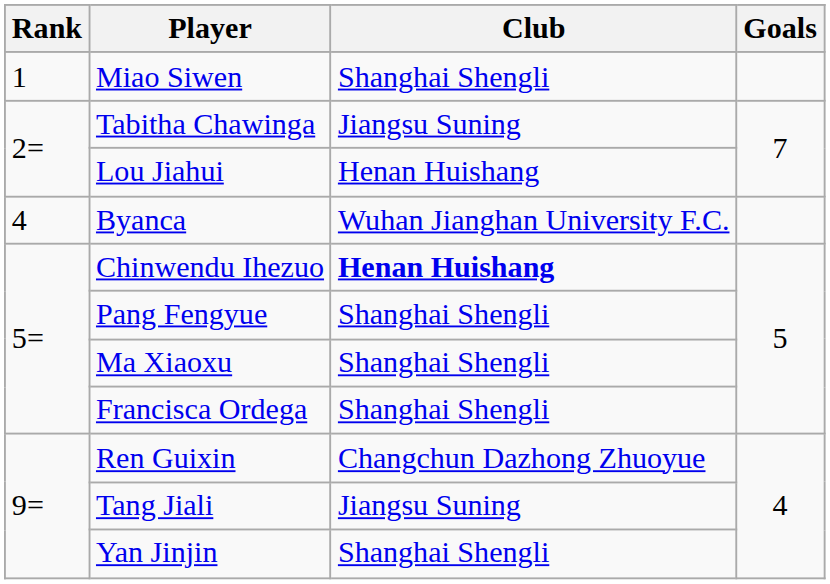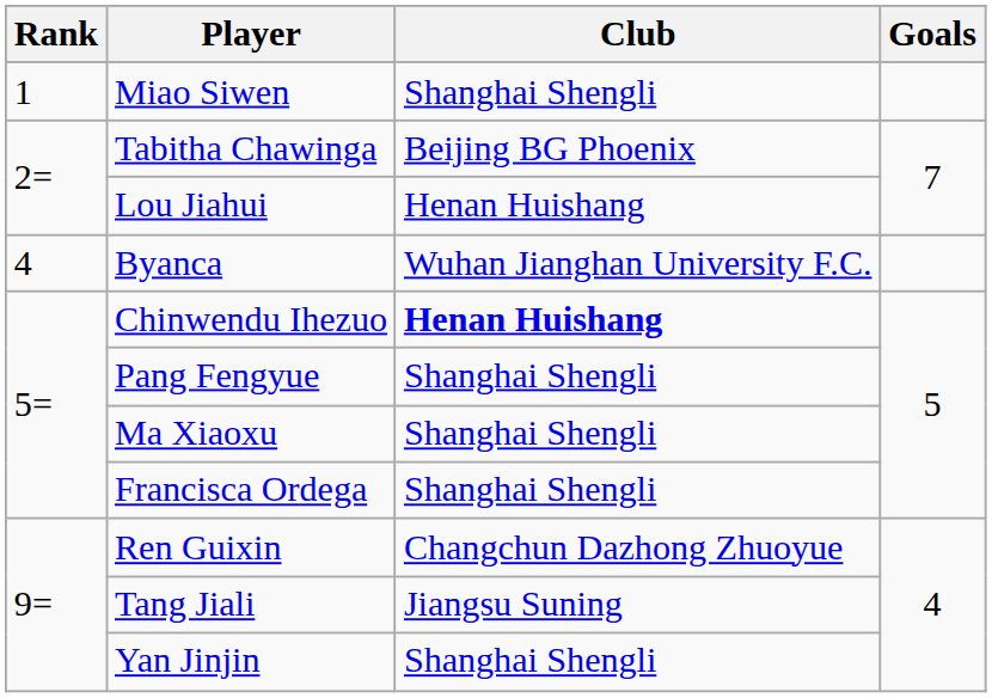 <table class="wikitable">
 <tr>
 <th>Rank</th>
 <th>Player</th>
 <th>Club</th>
 <th>Goals</th>
 </tr>
 <tr>
 <td>1</td>
 <td> <a href='#'>Miao Siwen</a></td>
 <td><a href='#'>Shanghai Shengli</a></td>
 <td></td>
 </tr>
 <tr>
 <td rowspan=2>2=</td>
 <td> <a href='#'>Tabitha Chawinga</a></td>
-<td><a href='#'>Jiangsu Suning</a></td>
+<td><a href='#'>Beijing BG Phoenix</a></td>
 <td rowspan=2 style="text-align:center;">7</td>
 </tr>
 <tr>
 <td> <a href='#'>Lou Jiahui</a></td>
 <td><a href='#'>Henan Huishang</a></td>
 </tr>
 <tr>
 <td>4</td>
 <td> <a href='#'>Byanca</a></td>
 <td><a href='#'>Wuhan Jianghan University F.C.</a></td>
 <td></td>
 </tr>
 <tr>
 <td rowspan=4>5=</td>
 <td> <a href='#'>Chinwendu Ihezuo</a></td>
 <td><strong><a href='#'>Henan Huishang</a></strong></td>
 <td rowspan=4 style="text-align:center;">5</td>
 </tr>
 <tr>
 <td> <a href='#'>Pang Fengyue</a></td>
 <td><a href='#'>Shanghai Shengli</a></td>
 </tr>
 <tr>
 <td> <a href='#'>Ma Xiaoxu</a></td>
 <td><a href='#'>Shanghai Shengli</a></td>
 </tr>
 <tr>
 <td> <a href='#'>Francisca Ordega</a></td>
 <td><a href='#'>Shanghai Shengli</a></td>
 </tr>
 <tr>
 <td rowspan=3>9=</td>
 <td> <a href='#'>Ren Guixin</a></td>
 <td><a href='#'>Changchun Dazhong Zhuoyue</a></td>
 <td rowspan=3 style="text-align:center;">4</td>
 </tr>
 <tr>
 <td> <a href='#'>Tang Jiali</a></td>
 <td><a href='#'>Jiangsu Suning</a></td>
 </tr>
 <tr>
 <td> <a href='#'>Yan Jinjin</a></td>
 <td><a href='#'>Shanghai Shengli</a></td>
 </tr>
 </table>
